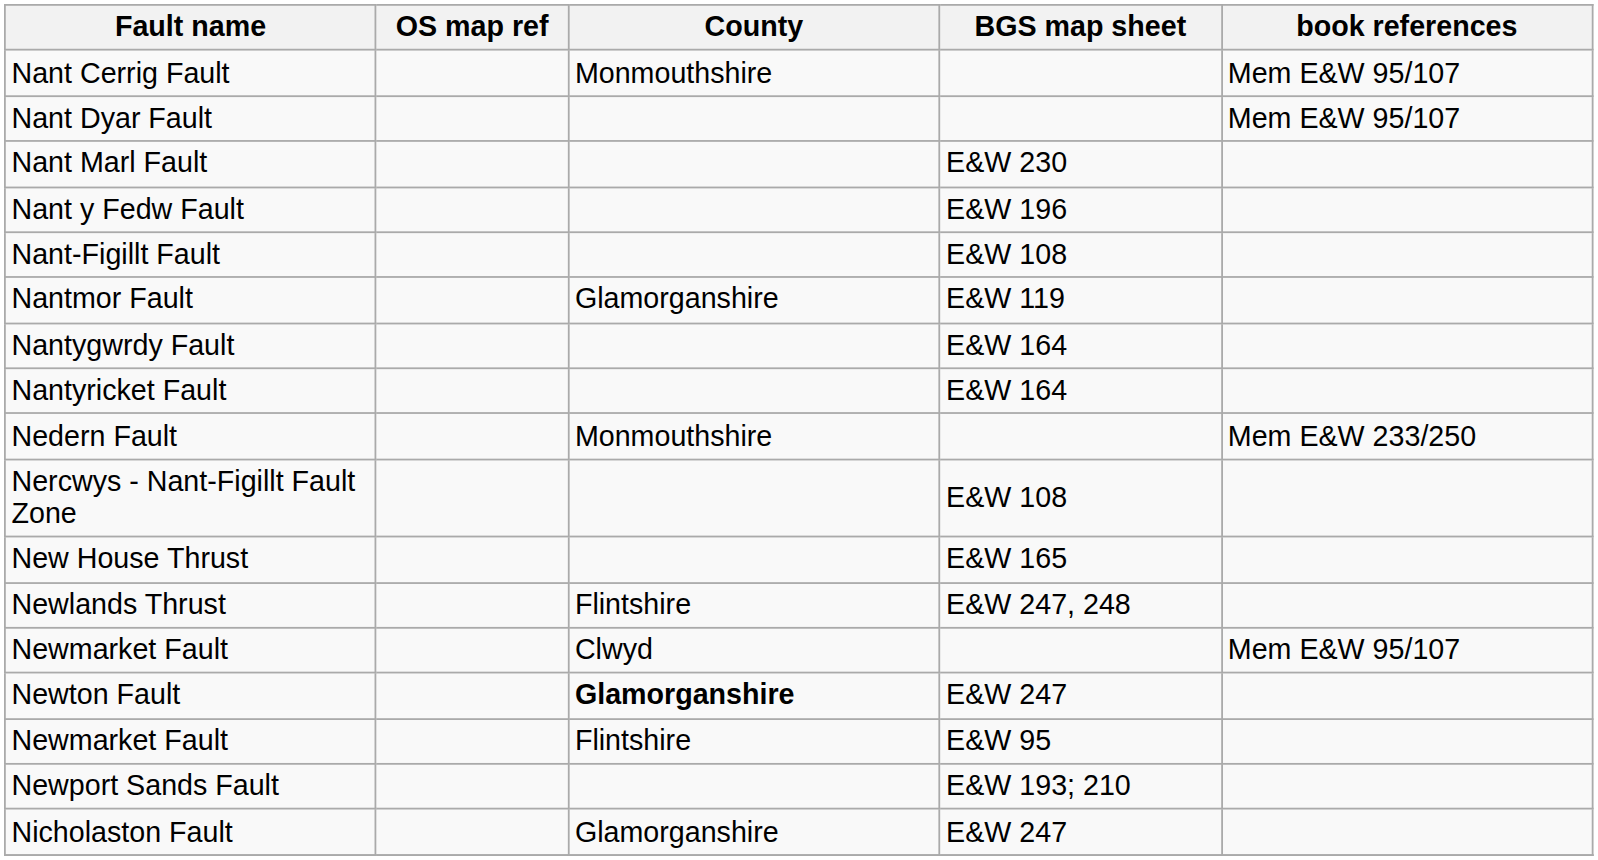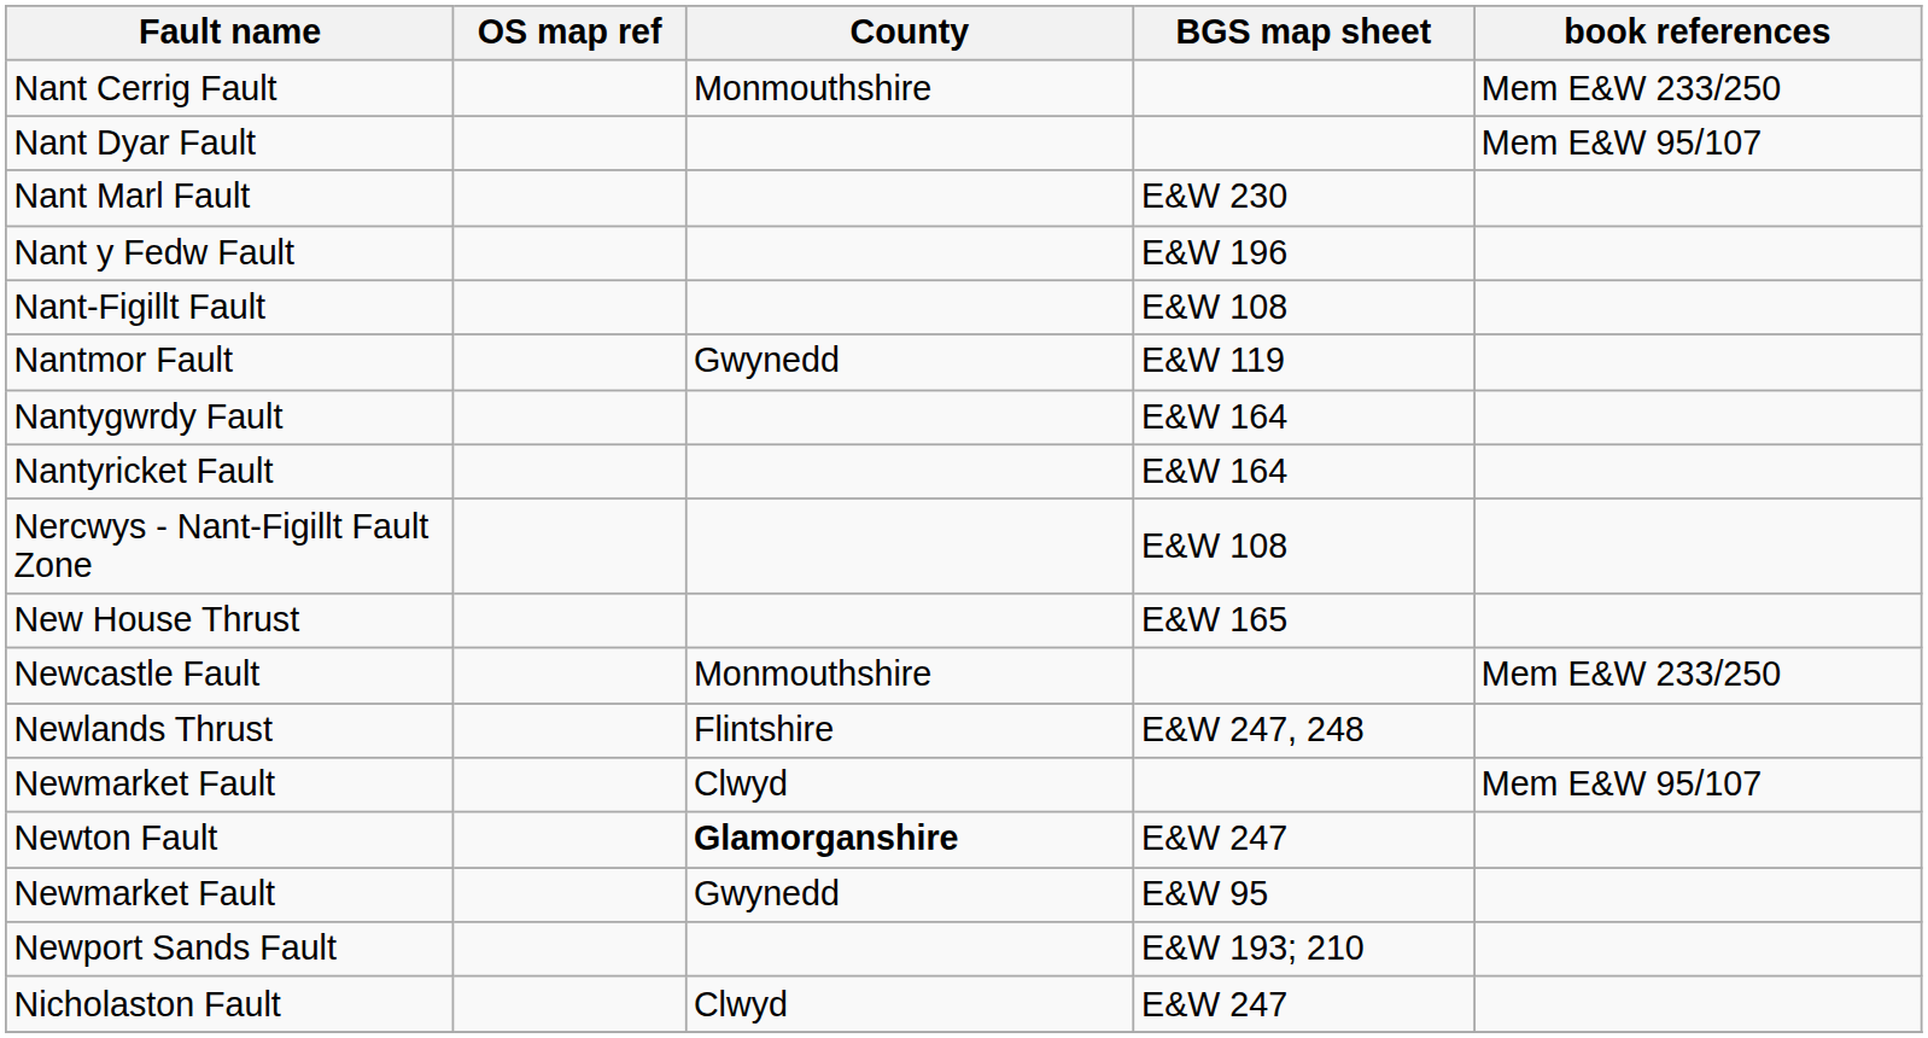 <table class="wikitable">
 <tr>
 <th width="200pt">Fault name</th>
 <th width="100pt">OS map ref</th>
 <th width="200pt">County</th>
 <th width="150pt">BGS map sheet</th>
 <th width="200pt">book references</th>
 </tr>
 <tr>
 <td>Nant Cerrig Fault</td>
 <td></td>
 <td>Monmouthshire</td>
 <td></td>
-<td>Mem E&W 95/107</td>
+<td>Mem E&W 233/250</td>
 </tr>
 <tr>
 <td>Nant Dyar Fault</td>
 <td></td>
 <td></td>
 <td></td>
 <td>Mem E&W 95/107</td>
 </tr>
 <tr>
 <td>Nant Marl Fault</td>
 <td></td>
 <td></td>
 <td>E&W 230</td>
 <td></td>
 </tr>
 <tr>
 <td>Nant y Fedw Fault</td>
 <td></td>
 <td></td>
 <td>E&W 196</td>
 <td></td>
 </tr>
 <tr>
 <td>Nant-Figillt Fault</td>
 <td></td>
 <td></td>
 <td>E&W 108</td>
 <td></td>
 </tr>
 <tr>
 <td>Nantmor Fault</td>
 <td></td>
-<td>Glamorganshire</td>
+<td>Gwynedd</td>
 <td>E&W 119</td>
 <td></td>
 </tr>
 <tr>
 <td>Nantygwrdy Fault</td>
 <td></td>
 <td></td>
 <td>E&W 164</td>
 <td></td>
 </tr>
 <tr>
 <td>Nantyricket Fault</td>
 <td></td>
 <td></td>
 <td>E&W 164</td>
 <td></td>
 </tr>
 <tr>
-<td>Nedern Fault</td>
-<td></td>
-<td>Monmouthshire</td>
-<td></td>
-<td>Mem E&W 233/250</td>
-</tr>
-<tr>
 <td>Nercwys - Nant-Figillt Fault Zone</td>
 <td></td>
 <td></td>
 <td>E&W 108</td>
 <td></td>
 </tr>
 <tr>
 <td>New House Thrust</td>
 <td></td>
 <td></td>
 <td>E&W 165</td>
 <td></td>
+</tr>
+<tr>
+<td>Newcastle Fault</td>
+<td></td>
+<td>Monmouthshire</td>
+<td></td>
+<td>Mem E&W 233/250</td>
 </tr>
 <tr>
 <td>Newlands Thrust</td>
 <td></td>
 <td>Flintshire</td>
 <td>E&W 247, 248</td>
 <td></td>
 </tr>
 <tr>
 <td>Newmarket Fault</td>
 <td></td>
 <td>Clwyd</td>
 <td></td>
 <td>Mem E&W 95/107</td>
 </tr>
 <tr>
 <td>Newton Fault</td>
 <td></td>
 <td><strong>Glamorganshire</strong></td>
 <td>E&W 247</td>
 <td></td>
 </tr>
 <tr>
 <td>Newmarket Fault</td>
 <td></td>
-<td>Flintshire</td>
+<td>Gwynedd</td>
 <td>E&W 95</td>
 <td></td>
 </tr>
 <tr>
 <td>Newport Sands Fault</td>
 <td></td>
 <td></td>
 <td>E&W 193; 210</td>
 <td></td>
 </tr>
 <tr>
 <td>Nicholaston Fault</td>
 <td></td>
-<td>Glamorganshire</td>
+<td>Clwyd</td>
 <td>E&W 247</td>
 <td></td>
 </tr>
 <tr>
 </tr>
 </table>
